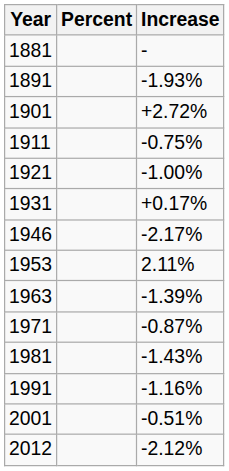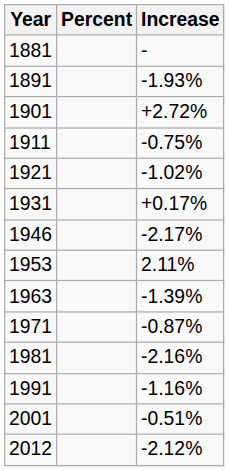 <table class="wikitable">
 <tr>
 <th>Year</th>
 <th>Percent</th>
 <th>Increase</th>
 </tr>
 <tr>
 <td>1881</td>
 <td></td>
 <td>-</td>
 </tr>
 <tr>
 <td>1891</td>
 <td></td>
 <td> -1.93%</td>
 </tr>
 <tr>
 <td>1901</td>
 <td></td>
 <td> +2.72%</td>
 </tr>
 <tr>
 <td>1911</td>
 <td></td>
 <td> -0.75%</td>
 </tr>
 <tr>
 <td>1921</td>
 <td></td>
-<td> -1.00%</td>
+<td> -1.02%</td>
 </tr>
 <tr>
 <td>1931</td>
 <td></td>
 <td> +0.17%</td>
 </tr>
 <tr>
 <td>1946</td>
 <td></td>
 <td> -2.17%</td>
 </tr>
 <tr>
 <td>1953</td>
 <td></td>
 <td> 2.11%</td>
 </tr>
 <tr>
 <td>1963</td>
 <td></td>
 <td> -1.39%</td>
 </tr>
 <tr>
 <td>1971</td>
 <td></td>
 <td> -0.87%</td>
 </tr>
 <tr>
 <td>1981</td>
 <td></td>
-<td> -1.43%</td>
+<td> -2.16%</td>
 </tr>
 <tr>
 <td>1991</td>
 <td></td>
 <td> -1.16%</td>
 </tr>
 <tr>
 <td>2001</td>
 <td></td>
 <td> -0.51%</td>
 </tr>
 <tr>
 <td>2012</td>
 <td></td>
 <td> -2.12%</td>
 </tr>
 </table>
